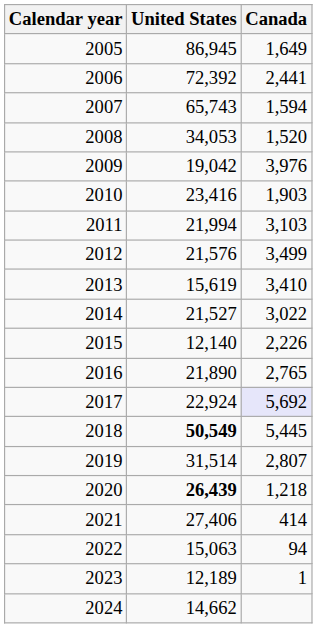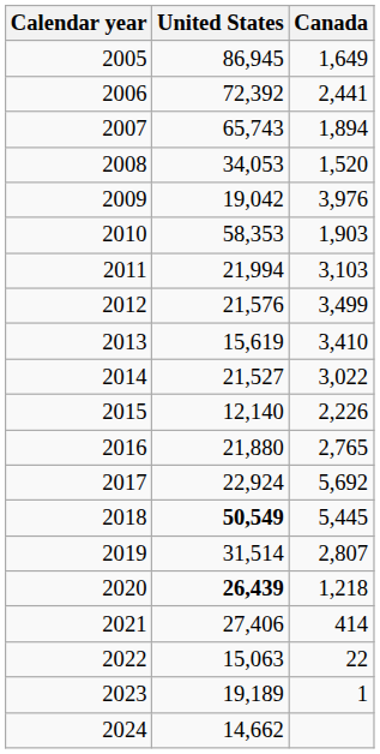 <table class=wikitable style="text-align: right;">
 <tr>
 <th>Calendar year</th>
 <th>United States</th>
 <th>Canada</th>
 </tr>
 <tr>
 <td>2005</td>
 <td>86,945</td>
 <td>1,649</td>
 </tr>
 <tr>
 <td>2006</td>
 <td>72,392</td>
 <td>2,441</td>
 </tr>
 <tr>
 <td>2007</td>
 <td>65,743</td>
-<td>1,594</td>
+<td>1,894</td>
 </tr>
 <tr>
 <td>2008</td>
 <td>34,053</td>
 <td>1,520</td>
 </tr>
 <tr>
 <td>2009</td>
 <td>19,042</td>
 <td>3,976</td>
 </tr>
 <tr>
 <td>2010</td>
-<td>23,416</td>
+<td>58,353</td>
 <td>1,903</td>
 </tr>
 <tr>
 <td>2011</td>
 <td>21,994</td>
 <td>3,103</td>
 </tr>
 <tr>
 <td>2012</td>
 <td>21,576</td>
 <td>3,499</td>
 </tr>
 <tr>
 <td>2013</td>
 <td>15,619</td>
 <td>3,410</td>
 </tr>
 <tr>
 <td>2014</td>
 <td>21,527</td>
 <td>3,022</td>
 </tr>
 <tr>
 <td>2015</td>
 <td>12,140</td>
 <td>2,226</td>
 </tr>
 <tr>
 <td>2016</td>
-<td>21,890</td>
+<td>21,880</td>
 <td>2,765</td>
 </tr>
 <tr>
 <td>2017</td>
 <td>22,924</td>
-<td style="background: lavender;">5,692</td>
+<td>5,692</td>
 </tr>
 <tr>
 <td>2018</td>
 <td><strong>50,549</strong></td>
 <td>5,445</td>
 </tr>
 <tr>
 <td>2019</td>
 <td>31,514</td>
 <td>2,807</td>
 </tr>
 <tr>
 <td>2020</td>
 <td><strong>26,439</strong></td>
 <td>1,218</td>
 </tr>
 <tr>
 <td>2021</td>
 <td>27,406</td>
 <td>414</td>
 </tr>
 <tr>
 <td>2022</td>
 <td>15,063</td>
-<td>94</td>
+<td>22</td>
 </tr>
 <tr>
 <td>2023</td>
-<td>12,189</td>
+<td>19,189</td>
 <td>1</td>
 </tr>
 <tr>
 <td>2024</td>
 <td>14,662</td>
 <td></td>
 </tr>
 </table>
